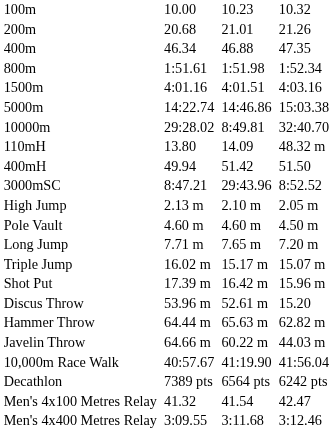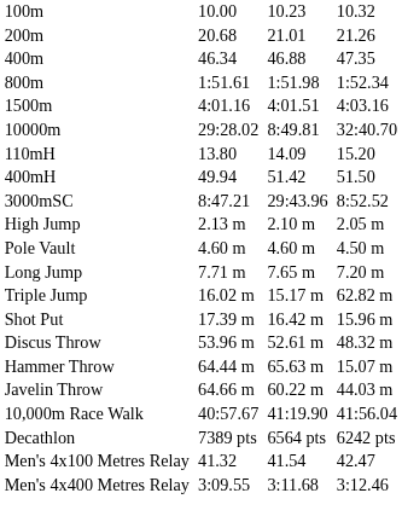 <table>
 <tr>
 <td>100m</td>
 <td></td>
 <td>10.00</td>
 <td></td>
 <td>10.23</td>
 <td></td>
 <td>10.32</td>
 </tr>
 <tr>
 <td>200m</td>
 <td></td>
 <td>20.68</td>
 <td></td>
 <td>21.01</td>
 <td></td>
 <td>21.26</td>
 </tr>
 <tr>
 <td>400m</td>
 <td></td>
 <td>46.34</td>
 <td></td>
 <td>46.88</td>
 <td></td>
 <td>47.35</td>
 </tr>
 <tr>
 <td>800m</td>
 <td></td>
 <td>1:51.61</td>
 <td></td>
 <td>1:51.98</td>
 <td></td>
 <td>1:52.34</td>
 </tr>
 <tr>
 <td>1500m</td>
 <td></td>
 <td>4:01.16</td>
 <td></td>
 <td>4:01.51</td>
 <td></td>
 <td>4:03.16</td>
 </tr>
 <tr>
-<td>5000m</td>
-<td></td>
-<td>14:22.74</td>
-<td></td>
-<td>14:46.86</td>
-<td></td>
-<td>15:03.38</td>
-</tr>
-<tr>
 <td>10000m</td>
 <td></td>
 <td>29:28.02</td>
 <td></td>
 <td>8:49.81</td>
 <td></td>
 <td>32:40.70</td>
 </tr>
 <tr>
 <td>110mH</td>
 <td></td>
 <td>13.80</td>
 <td></td>
 <td>14.09</td>
 <td></td>
-<td>48.32 m</td>
+<td>15.20</td>
 </tr>
 <tr>
 <td>400mH</td>
 <td></td>
 <td>49.94</td>
 <td></td>
 <td>51.42</td>
 <td></td>
 <td>51.50</td>
 </tr>
 <tr>
 <td>3000mSC</td>
 <td></td>
 <td>8:47.21</td>
 <td></td>
 <td>29:43.96</td>
 <td></td>
 <td>8:52.52</td>
 </tr>
 <tr>
 <td>High Jump</td>
 <td></td>
 <td>2.13 m</td>
 <td></td>
 <td>2.10 m</td>
 <td></td>
 <td>2.05 m</td>
 </tr>
 <tr>
 <td>Pole Vault</td>
 <td></td>
 <td>4.60 m</td>
 <td></td>
 <td>4.60 m</td>
 <td></td>
 <td>4.50 m</td>
 </tr>
 <tr>
 <td>Long Jump</td>
 <td></td>
 <td>7.71 m</td>
 <td></td>
 <td>7.65 m</td>
 <td></td>
 <td>7.20 m</td>
 </tr>
 <tr>
 <td>Triple Jump</td>
 <td></td>
 <td>16.02 m</td>
 <td></td>
 <td>15.17 m</td>
 <td></td>
-<td>15.07 m</td>
+<td>62.82 m</td>
 </tr>
 <tr>
 <td>Shot Put</td>
 <td></td>
 <td>17.39 m</td>
 <td></td>
 <td>16.42 m</td>
 <td></td>
 <td>15.96 m</td>
 </tr>
 <tr>
 <td>Discus Throw</td>
 <td></td>
 <td>53.96 m</td>
 <td></td>
 <td>52.61 m</td>
 <td></td>
-<td>15.20</td>
+<td>48.32 m</td>
 </tr>
 <tr>
 <td>Hammer Throw</td>
 <td></td>
 <td>64.44 m</td>
 <td></td>
 <td>65.63 m</td>
 <td></td>
-<td>62.82 m</td>
+<td>15.07 m</td>
 </tr>
 <tr>
 <td>Javelin Throw</td>
 <td></td>
 <td>64.66 m</td>
 <td></td>
 <td>60.22 m</td>
 <td></td>
 <td>44.03 m</td>
 </tr>
 <tr>
 <td>10,000m Race Walk</td>
 <td></td>
 <td>40:57.67</td>
 <td></td>
 <td>41:19.90</td>
 <td></td>
 <td>41:56.04</td>
 </tr>
 <tr>
 <td>Decathlon</td>
 <td></td>
 <td>7389 pts</td>
 <td></td>
 <td>6564 pts</td>
 <td></td>
 <td>6242 pts</td>
 </tr>
 <tr>
 <td>Men's 4x100 Metres Relay</td>
 <td></td>
 <td>41.32</td>
 <td></td>
 <td>41.54</td>
 <td></td>
 <td>42.47</td>
 </tr>
 <tr>
 <td>Men's 4x400 Metres Relay</td>
 <td></td>
 <td>3:09.55</td>
 <td></td>
 <td>3:11.68</td>
 <td></td>
 <td>3:12.46</td>
 </tr>
 <tr>
 </tr>
 </table>
